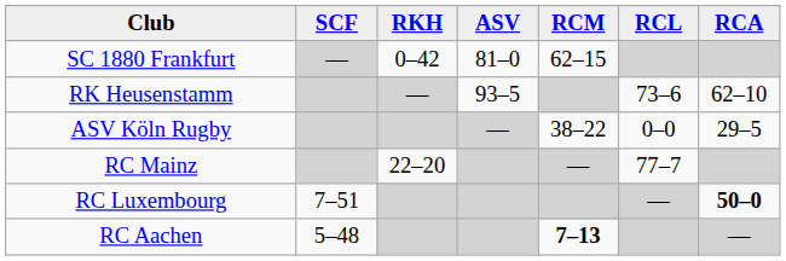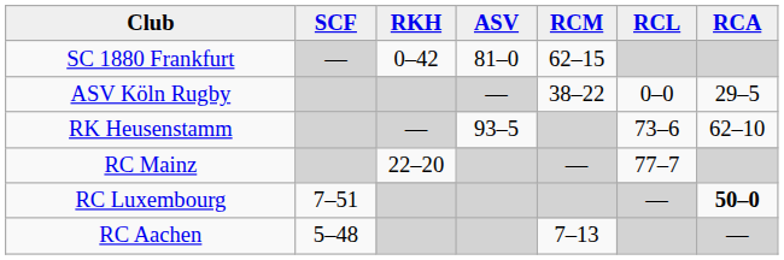 <table class="wikitable" style="text-align: center;">
 <tr>
 <th style="background:#efefef; width:200px;">Club</th>
 <th style="background:#efefef; width:50px;"><a href='#'>SCF</a></th>
 <th style="background:#efefef; width:50px;"><a href='#'>RKH</a></th>
 <th style="background:#efefef; width:50px;"><a href='#'>ASV</a></th>
 <th style="background:#efefef; width:50px;"><a href='#'>RCM</a></th>
 <th style="background:#efefef; width:50px;"><a href='#'>RCL</a></th>
 <th style="background:#efefef; width:50px;"><a href='#'>RCA</a></th>
 </tr>
 <tr align=center>
 <td><a href='#'>SC 1880 Frankfurt</a></td>
 <td bgcolor=#D3D3D3>—</td>
 <td>0–42</td>
 <td>81–0</td>
 <td>62–15</td>
 <td bgcolor=#D3D3D3></td>
 <td bgcolor=#D3D3D3></td>
 </tr>
 <tr align=center>
+<td><a href='#'>ASV Köln Rugby</a></td>
+<td bgcolor=#D3D3D3></td>
+<td bgcolor=#D3D3D3></td>
+<td bgcolor=#D3D3D3>—</td>
+<td>38–22</td>
+<td>0–0</td>
+<td>29–5</td>
+</tr>
+<tr align=center>
 <td><a href='#'>RK Heusenstamm</a></td>
 <td bgcolor=#D3D3D3></td>
 <td bgcolor=#D3D3D3>—</td>
 <td>93–5</td>
 <td bgcolor=#D3D3D3></td>
 <td>73–6</td>
 <td>62–10</td>
-</tr>
-<tr align=center>
-<td><a href='#'>ASV Köln Rugby</a></td>
-<td bgcolor=#D3D3D3></td>
-<td bgcolor=#D3D3D3></td>
-<td bgcolor=#D3D3D3>—</td>
-<td>38–22</td>
-<td>0–0</td>
-<td>29–5</td>
 </tr>
 <tr align=center>
 <td><a href='#'>RC Mainz</a></td>
 <td bgcolor=#D3D3D3></td>
 <td>22–20</td>
 <td bgcolor=#D3D3D3></td>
 <td bgcolor=#D3D3D3>—</td>
 <td>77–7</td>
 <td bgcolor=#D3D3D3></td>
 </tr>
 <tr align=center>
 <td><a href='#'>RC Luxembourg</a></td>
 <td>7–51</td>
 <td bgcolor=#D3D3D3></td>
 <td bgcolor=#D3D3D3></td>
 <td bgcolor=#D3D3D3></td>
 <td bgcolor=#D3D3D3>—</td>
 <td><strong>50–0</strong></td>
 </tr>
 <tr align=center>
 <td><a href='#'>RC Aachen</a></td>
 <td>5–48</td>
 <td bgcolor=#D3D3D3></td>
 <td bgcolor=#D3D3D3></td>
-<td><strong>7–13</strong></td>
+<td>7–13</td>
 <td bgcolor=#D3D3D3></td>
 <td bgcolor=#D3D3D3>—</td>
 </tr>
 </table>
